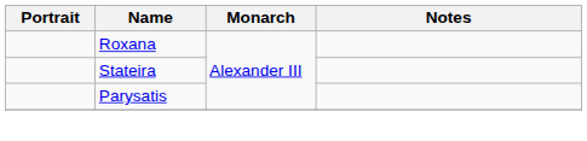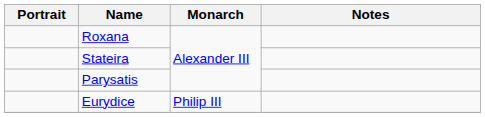 <table class="wikitable">
 <tr>
 <th width="80pt">Portrait</th>
 <th width="100pt">Name</th>
 <th width="100pt">Monarch</th>
 <th width="250pt">Notes</th>
 </tr>
 <tr>
 <td></td>
 <td><a href='#'>Roxana</a></td>
 <td rowspan="3"><a href='#'>Alexander III</a></td>
 <td></td>
 </tr>
 <tr>
 <td></td>
 <td><a href='#'>Stateira</a></td>
 <td></td>
 </tr>
 <tr>
 <td></td>
 <td><a href='#'>Parysatis</a></td>
 <td></td>
 </tr>
 <tr>
+<td></td>
+<td><a href='#'>Eurydice</a></td>
+<td><a href='#'>Philip III</a></td>
+<td></td>
+</tr>
+<tr>
 </tr>
 </table>
